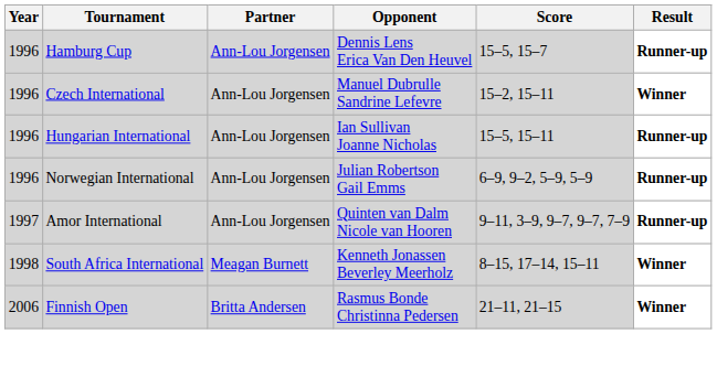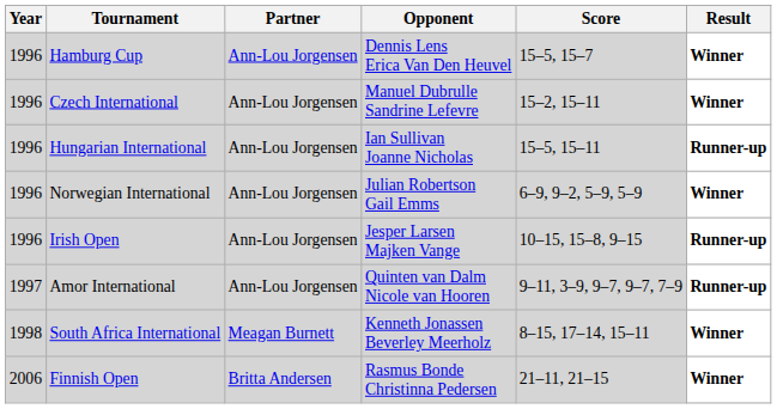 <table class="sortable wikitable" style="font-size: 90%;">
 <tr>
 <th>Year</th>
 <th>Tournament</th>
 <th>Partner</th>
 <th>Opponent</th>
 <th>Score</th>
 <th>Result</th>
 </tr>
 <tr style="background:#D5D5D5">
 <td align="center">1996</td>
 <td align="left"><a href='#'>Hamburg Cup</a></td>
 <td align="left"> <a href='#'>Ann-Lou Jorgensen</a></td>
 <td align="left"> <a href='#'>Dennis Lens</a><br> <a href='#'>Erica Van Den Heuvel</a></td>
 <td align="left">15–5, 15–7</td>
-<td style="text-align:left; background:white"> <strong>Runner-up</strong></td>
+<td style="text-align:left; background:white"> <strong>Winner</strong></td>
 </tr>
 <tr style="background:#D5D5D5">
 <td align="center">1996</td>
 <td align="left"><a href='#'>Czech International</a></td>
 <td align="left"> Ann-Lou Jorgensen</td>
 <td align="left"> <a href='#'>Manuel Dubrulle</a><br> <a href='#'>Sandrine Lefevre</a></td>
 <td align="left">15–2, 15–11</td>
 <td style="text-align:left; background:white"> <strong>Winner</strong></td>
 </tr>
 <tr style="background:#D5D5D5">
 <td align="center">1996</td>
 <td align="left"><a href='#'>Hungarian International</a></td>
 <td align="left"> Ann-Lou Jorgensen</td>
 <td align="left"> <a href='#'>Ian Sullivan</a><br> <a href='#'>Joanne Nicholas</a></td>
 <td align="left">15–5, 15–11</td>
 <td style="text-align:left; background:white"> <strong>Runner-up</strong></td>
 </tr>
 <tr style="background:#D5D5D5">
 <td align="center">1996</td>
 <td align="left">Norwegian International</td>
 <td align="left"> Ann-Lou Jorgensen</td>
 <td align="left"> <a href='#'>Julian Robertson</a><br> <a href='#'>Gail Emms</a></td>
 <td align="left">6–9, 9–2, 5–9, 5–9</td>
+<td style="text-align:left; background:white"> <strong>Winner</strong></td>
+</tr>
+<tr style="background:#D5D5D5">
+<td align="center">1996</td>
+<td align="left"><a href='#'>Irish Open</a></td>
+<td align="left"> Ann-Lou Jorgensen</td>
+<td align="left"> <a href='#'>Jesper Larsen</a><br> <a href='#'>Majken Vange</a></td>
+<td align="left">10–15, 15–8, 9–15</td>
 <td style="text-align:left; background:white"> <strong>Runner-up</strong></td>
 </tr>
 <tr style="background:#D5D5D5">
 <td align="center">1997</td>
 <td align="left">Amor International</td>
 <td align="left"> Ann-Lou Jorgensen</td>
 <td align="left"> <a href='#'>Quinten van Dalm</a><br> <a href='#'>Nicole van Hooren</a></td>
 <td align="left">9–11, 3–9, 9–7, 9–7, 7–9</td>
 <td style="text-align:left; background:white"> <strong>Runner-up</strong></td>
 </tr>
 <tr style="background:#D5D5D5">
 <td align="center">1998</td>
 <td align="left"><a href='#'>South Africa International</a></td>
 <td align="left"> <a href='#'>Meagan Burnett</a></td>
 <td align="left"> <a href='#'>Kenneth Jonassen</a><br> <a href='#'>Beverley Meerholz</a></td>
 <td align="left">8–15, 17–14, 15–11</td>
 <td style="text-align:left; background: white"> <strong>Winner</strong></td>
 </tr>
 <tr style="background:#D5D5D5">
 <td align="center">2006</td>
 <td align="left"><a href='#'>Finnish Open</a></td>
 <td align="left"> <a href='#'>Britta Andersen</a></td>
 <td align="left"> <a href='#'>Rasmus Bonde</a><br> <a href='#'>Christinna Pedersen</a></td>
 <td align="left">21–11, 21–15</td>
 <td style="text-align:left; background: white"> <strong>Winner</strong></td>
 </tr>
 </table>
